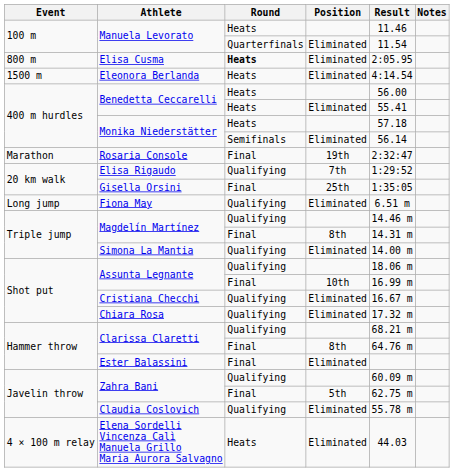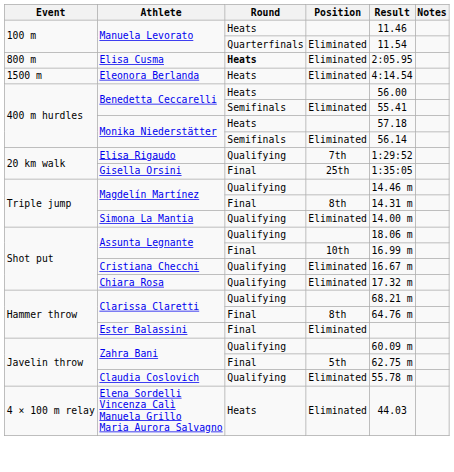 <table class=wikitable>
 <tr>
 <th>Event</th>
 <th>Athlete</th>
 <th>Round</th>
 <th>Position</th>
 <th>Result</th>
 <th>Notes</th>
 </tr>
 <tr>
 <td rowspan=2>100 m</td>
 <td rowspan=2><a href='#'>Manuela Levorato</a></td>
 <td>Heats</td>
 <td align="center"></td>
 <td align="center">11.46</td>
 <td></td>
 </tr>
 <tr>
 <td>Quarterfinals</td>
 <td>Eliminated</td>
 <td align="center">11.54</td>
 <td></td>
 </tr>
 <tr>
 <td>800 m</td>
 <td><a href='#'>Elisa Cusma</a></td>
 <td><strong>Heats</strong></td>
 <td>Eliminated</td>
 <td align="center">2:05.95</td>
 <td></td>
 </tr>
 <tr>
 <td>1500 m</td>
 <td><a href='#'>Eleonora Berlanda</a></td>
 <td>Heats</td>
 <td>Eliminated</td>
 <td align="center">4:14.54</td>
 <td></td>
 </tr>
 <tr>
 <td rowspan=4>400 m hurdles</td>
 <td rowspan=2><a href='#'>Benedetta Ceccarelli</a></td>
 <td>Heats</td>
 <td align="center"></td>
 <td align="center">56.00</td>
 <td></td>
 </tr>
 <tr>
-<td>Heats</td>
+<td>Semifinals</td>
 <td>Eliminated</td>
 <td align="center">55.41</td>
 <td align="center"></td>
 </tr>
 <tr>
 <td rowspan=2><a href='#'>Monika Niederstätter</a></td>
 <td>Heats</td>
 <td align="center"></td>
 <td align="center">57.18</td>
 <td></td>
 </tr>
 <tr>
 <td>Semifinals</td>
 <td>Eliminated</td>
 <td align="center">56.14</td>
 <td></td>
 </tr>
 <tr>
-<td>Marathon</td>
-<td><a href='#'>Rosaria Console</a></td>
-<td>Final</td>
-<td align="center">19th</td>
-<td align="center">2:32:47</td>
-<td></td>
-</tr>
-<tr>
 <td rowspan=2>20 km walk</td>
 <td><a href='#'>Elisa Rigaudo</a></td>
 <td>Qualifying</td>
 <td align="center">7th</td>
 <td align="center">1:29:52</td>
 <td></td>
 </tr>
 <tr>
 <td><a href='#'>Gisella Orsini</a></td>
 <td>Final</td>
 <td align="center">25th</td>
 <td align="center">1:35:05</td>
-<td></td>
-</tr>
-<tr>
-<td>Long jump</td>
-<td><a href='#'>Fiona May</a></td>
-<td>Qualifying</td>
-<td>Eliminated</td>
-<td align="center">6.51 m</td>
 <td></td>
 </tr>
 <tr>
 <td rowspan=3>Triple jump</td>
 <td rowspan=2><a href='#'>Magdelín Martínez</a></td>
 <td>Qualifying</td>
 <td align="center"></td>
 <td align="center">14.46 m</td>
 <td></td>
 </tr>
 <tr>
 <td>Final</td>
 <td align="center">8th</td>
 <td align="center">14.31 m</td>
 <td></td>
 </tr>
 <tr>
 <td><a href='#'>Simona La Mantia</a></td>
 <td>Qualifying</td>
 <td>Eliminated</td>
 <td align="center">14.00 m</td>
 <td></td>
 </tr>
 <tr>
 <td rowspan=4>Shot put</td>
 <td rowspan=2><a href='#'>Assunta Legnante</a></td>
 <td>Qualifying</td>
 <td align="center"></td>
 <td align="center">18.06 m</td>
 <td></td>
 </tr>
 <tr>
 <td>Final</td>
 <td align="center">10th</td>
 <td align="center">16.99 m</td>
 <td></td>
 </tr>
 <tr>
 <td><a href='#'>Cristiana Checchi</a></td>
 <td>Qualifying</td>
 <td>Eliminated</td>
 <td align="center">16.67 m</td>
 <td></td>
 </tr>
 <tr>
 <td><a href='#'>Chiara Rosa</a></td>
 <td>Qualifying</td>
 <td>Eliminated</td>
 <td align="center">17.32 m</td>
 <td></td>
 </tr>
 <tr>
 <td rowspan=3>Hammer throw</td>
 <td rowspan=2><a href='#'>Clarissa Claretti</a></td>
 <td>Qualifying</td>
 <td align="center"></td>
 <td align="center">68.21 m</td>
 <td></td>
 </tr>
 <tr>
 <td>Final</td>
 <td align="center">8th</td>
 <td align="center">64.76 m</td>
 <td></td>
 </tr>
 <tr>
 <td><a href='#'>Ester Balassini</a></td>
 <td>Final</td>
 <td>Eliminated</td>
 <td align="center"></td>
 <td></td>
 </tr>
 <tr>
 <td rowspan=3>Javelin throw</td>
 <td rowspan=2><a href='#'>Zahra Bani</a></td>
 <td>Qualifying</td>
 <td align="center"></td>
 <td align="center">60.09 m</td>
 <td></td>
 </tr>
 <tr>
 <td>Final</td>
 <td align="center">5th</td>
 <td align="center">62.75 m</td>
 <td align="center"></td>
 </tr>
 <tr>
 <td><a href='#'>Claudia Coslovich</a></td>
 <td>Qualifying</td>
 <td>Eliminated</td>
 <td align="center">55.78 m</td>
 <td></td>
 </tr>
 <tr>
 <td>4 × 100 m relay</td>
 <td><a href='#'>Elena Sordelli</a><br><a href='#'>Vincenza Calì</a><br><a href='#'>Manuela Grillo</a><br><a href='#'>Maria Aurora Salvagno</a></td>
 <td>Heats</td>
 <td>Eliminated</td>
 <td align="center">44.03</td>
 <td></td>
 </tr>
 </table>
